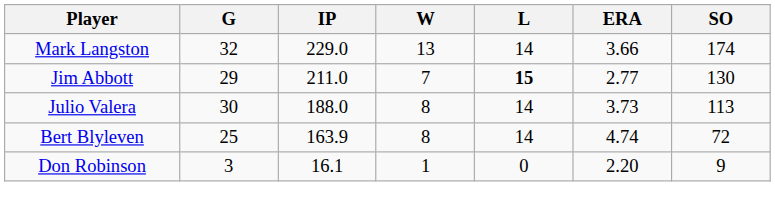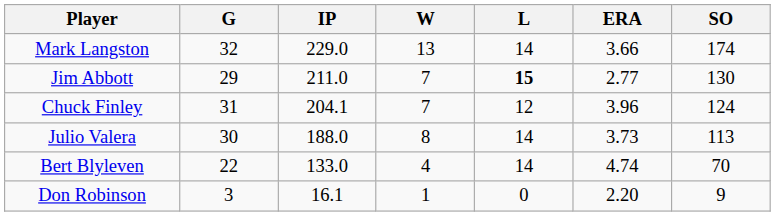 <table class="wikitable sortable">
 <tr>
 <th bgcolor="#DDDDFF" width="16%">Player</th>
 <th bgcolor="#DDDDFF" width="9%">G</th>
 <th bgcolor="#DDDDFF" width="9%">IP</th>
 <th bgcolor="#DDDDFF" width="9%">W</th>
 <th bgcolor="#DDDDFF" width="9%">L</th>
 <th bgcolor="#DDDDFF" width="9%">ERA</th>
 <th bgcolor="#DDDDFF" width="9%">SO</th>
 </tr>
 <tr align=center>
 <td><a href='#'>Mark Langston</a></td>
 <td>32</td>
 <td>229.0</td>
 <td>13</td>
 <td>14</td>
 <td>3.66</td>
 <td>174</td>
 </tr>
 <tr align=center>
 <td><a href='#'>Jim Abbott</a></td>
 <td>29</td>
 <td>211.0</td>
 <td>7</td>
 <td><strong>15</strong></td>
 <td>2.77</td>
 <td>130</td>
 </tr>
 <tr align=center>
+<td><a href='#'>Chuck Finley</a></td>
+<td>31</td>
+<td>204.1</td>
+<td>7</td>
+<td>12</td>
+<td>3.96</td>
+<td>124</td>
+</tr>
+<tr align=center>
 <td><a href='#'>Julio Valera</a></td>
 <td>30</td>
 <td>188.0</td>
 <td>8</td>
 <td>14</td>
 <td>3.73</td>
 <td>113</td>
 </tr>
 <tr align=center>
 <td><a href='#'>Bert Blyleven</a></td>
-<td>25</td>
-<td>163.9</td>
-<td>8</td>
+<td>22</td>
+<td>133.0</td>
+<td>4</td>
 <td>14</td>
 <td>4.74</td>
-<td>72</td>
+<td>70</td>
 </tr>
 <tr align=center>
 <td><a href='#'>Don Robinson</a></td>
 <td>3</td>
 <td>16.1</td>
 <td>1</td>
 <td>0</td>
 <td>2.20</td>
 <td>9</td>
 </tr>
 </table>
